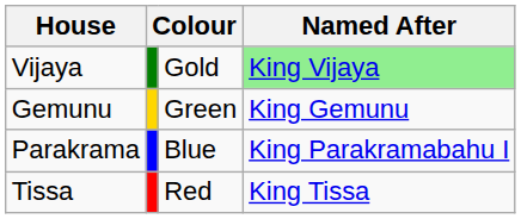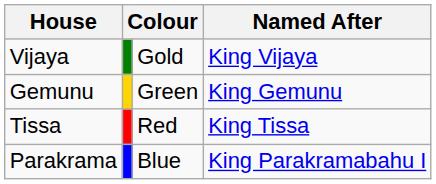 <table class="wikitable">
 <tr>
 <th>House</th>
 <th colspan=2>Colour</th>
 <th>Named After</th>
 </tr>
 <tr>
 <td>Vijaya</td>
 <td style="background:green"></td>
 <td>Gold</td>
-<td style="background: lightgreen;"><a href='#'>King Vijaya</a></td>
+<td><a href='#'>King Vijaya</a></td>
 </tr>
 <tr>
 <td>Gemunu</td>
 <td style="background:Gold"></td>
 <td>Green</td>
 <td><a href='#'>King Gemunu</a></td>
 </tr>
 <tr>
+<td>Tissa</td>
+<td style="background:Red"></td>
+<td>Red</td>
+<td><a href='#'>King Tissa</a></td>
+</tr>
+<tr>
 <td>Parakrama</td>
 <td style="background:blue"></td>
 <td>Blue</td>
 <td><a href='#'>King Parakramabahu I</a></td>
 </tr>
-<tr>
-<td>Tissa</td>
-<td style="background:Red"></td>
-<td>Red</td>
-<td><a href='#'>King Tissa</a></td>
-</tr>
 </table>
